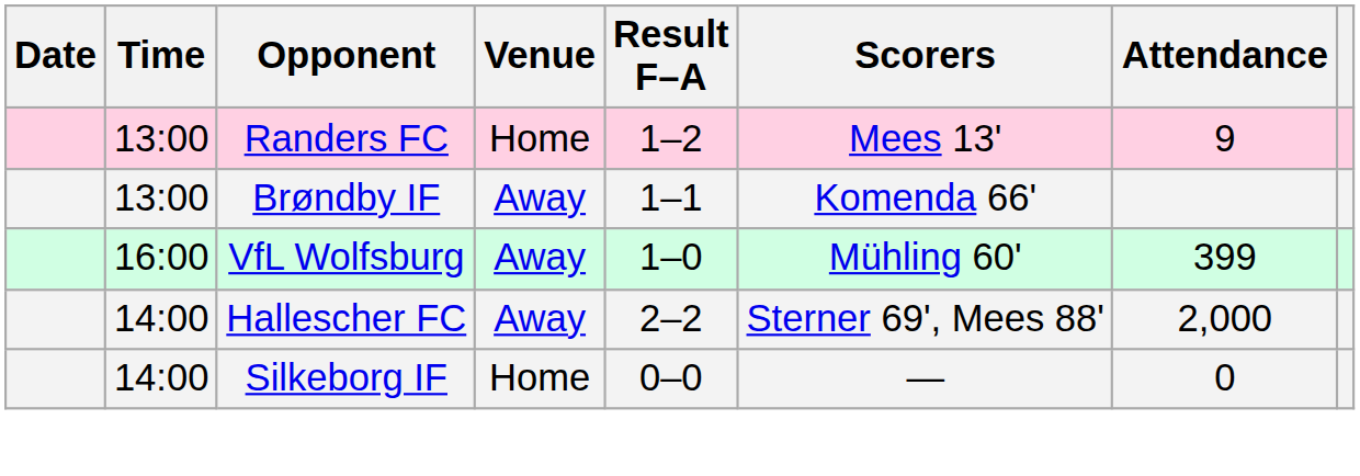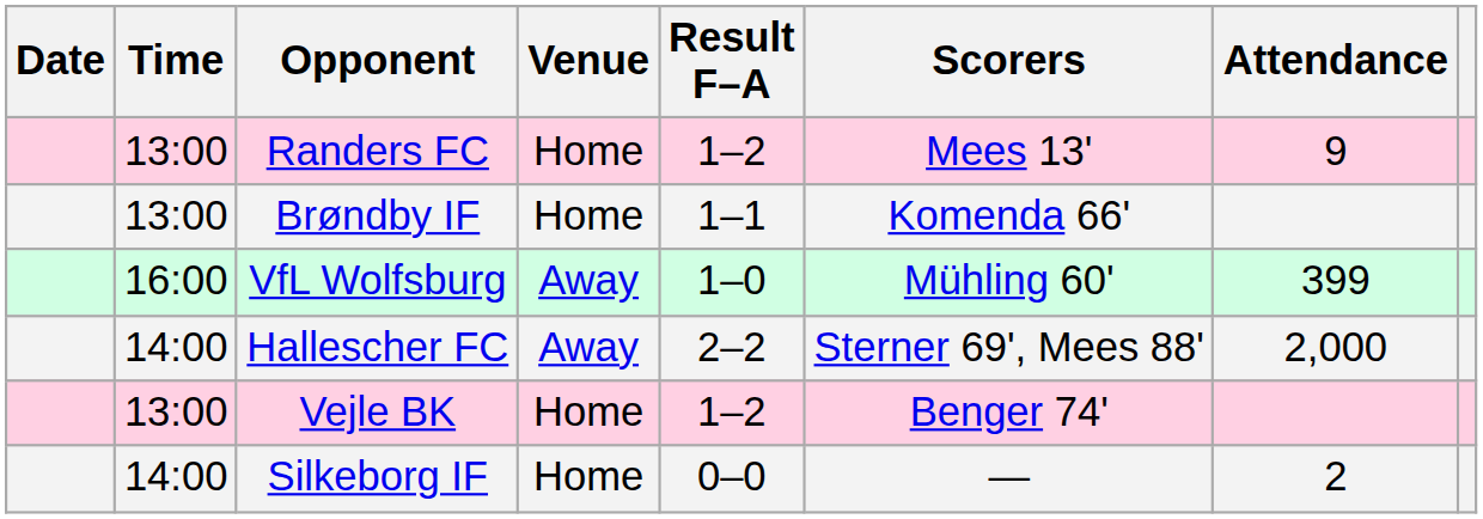 <table class="wikitable sortable" style="text-align:center">
 <tr>
 <th>Date</th>
 <th>Time</th>
 <th>Opponent</th>
 <th>Venue</th>
 <th>Result<br>F–A</th>
 <th class="unsortable">Scorers</th>
 <th>Attendance</th>
 <th class="unsortable"></th>
 </tr>
 <tr bgcolor="#ffd0e3">
 <td></td>
 <td>13:00</td>
 <td><a href='#'>Randers FC</a></td>
 <td>Home</td>
 <td>1–2</td>
 <td><a href='#'>Mees</a> 13'</td>
 <td>9</td>
 <td></td>
 </tr>
 <tr bgcolor="#f3f3f3">
 <td></td>
 <td>13:00</td>
 <td><a href='#'>Brøndby IF</a></td>
-<td><a href='#'>Away</a></td>
+<td>Home</td>
 <td>1–1</td>
 <td><a href='#'>Komenda</a> 66'</td>
 <td></td>
 <td></td>
 </tr>
 <tr bgcolor="#d0ffe3">
 <td></td>
 <td>16:00</td>
 <td><a href='#'>VfL Wolfsburg</a></td>
 <td><a href='#'>Away</a></td>
 <td>1–0</td>
 <td><a href='#'>Mühling</a> 60'</td>
 <td>399</td>
 <td></td>
 </tr>
 <tr bgcolor="#f3f3f3">
 <td></td>
 <td>14:00</td>
 <td><a href='#'>Hallescher FC</a></td>
 <td><a href='#'>Away</a></td>
 <td>2–2</td>
 <td><a href='#'>Sterner</a> 69', Mees 88'</td>
 <td>2,000</td>
 <td></td>
 </tr>
+<tr bgcolor="#ffd0e3">
+<td></td>
+<td>13:00</td>
+<td><a href='#'>Vejle BK</a></td>
+<td>Home</td>
+<td>1–2</td>
+<td><a href='#'>Benger</a> 74'</td>
+<td></td>
+<td></td>
+</tr>
 <tr bgcolor="f3f3f3">
 <td></td>
 <td>14:00</td>
 <td><a href='#'>Silkeborg IF</a></td>
 <td>Home</td>
 <td>0–0</td>
 <td>—</td>
-<td>0</td>
+<td>2</td>
 <td></td>
 </tr>
 </table>
